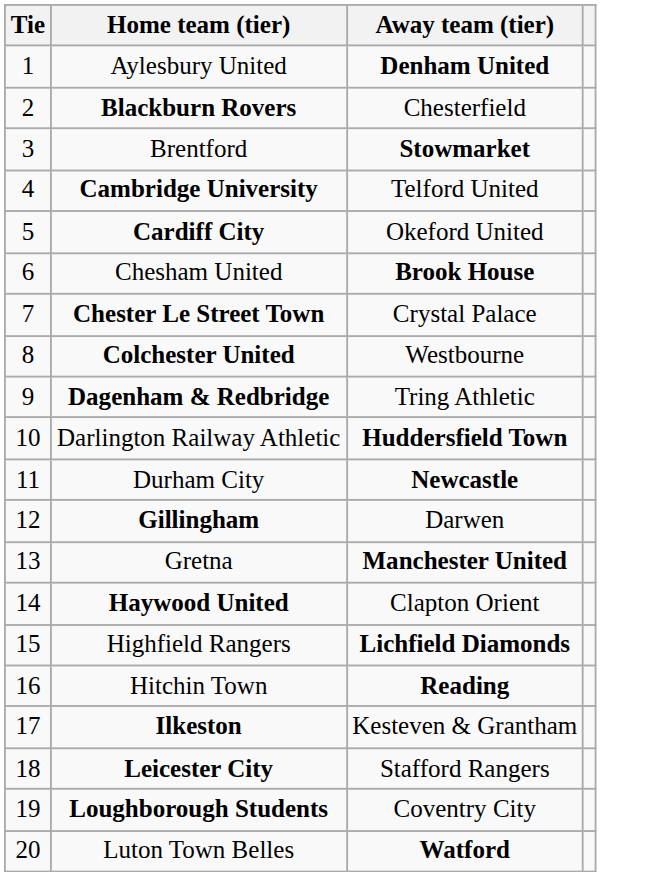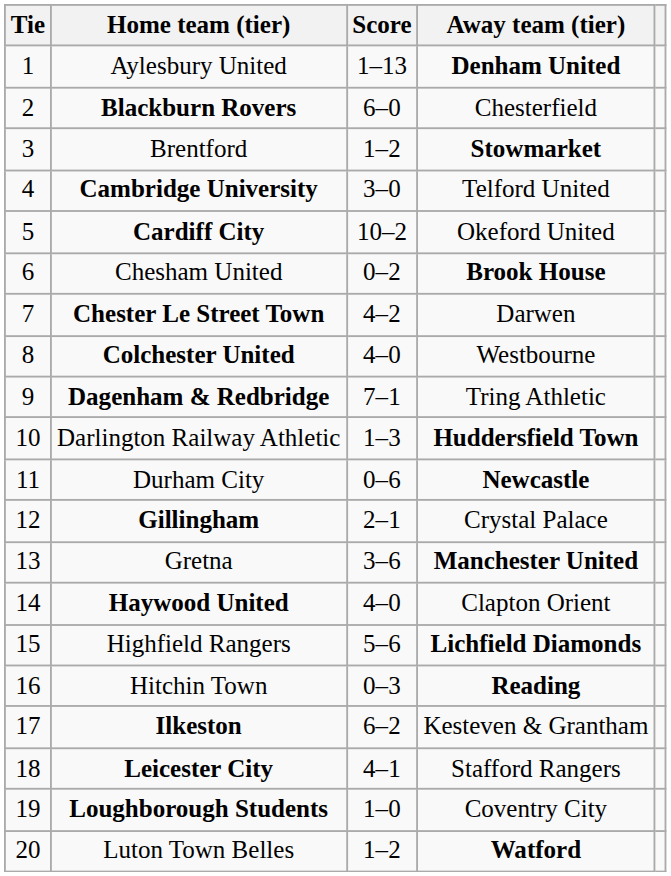 <table class="wikitable" style="text-align:center; font-size:85%">
 <tr>
 <th>Tie</th>
 <th>Home team (tier)</th>
+<th>Score</th>
 <th>Away team (tier)</th>
 <th></th>
 </tr>
 <tr>
 <td align="center">1</td>
 <td>Aylesbury United</td>
+<td align="center">1–13</td>
 <td><strong>Denham United</strong></td>
 <td></td>
 </tr>
 <tr>
 <td align="center">2</td>
 <td><strong>Blackburn Rovers</strong></td>
+<td align="center">6–0</td>
 <td>Chesterfield</td>
 <td></td>
 </tr>
 <tr>
 <td align="center">3</td>
 <td>Brentford</td>
+<td align="center">1–2</td>
 <td><strong>Stowmarket</strong></td>
 <td></td>
 </tr>
 <tr>
 <td align="center">4</td>
 <td><strong>Cambridge University</strong></td>
+<td align="center">3–0</td>
 <td>Telford United</td>
 <td></td>
 </tr>
 <tr>
 <td align="center">5</td>
 <td><strong>Cardiff City</strong></td>
+<td align="center">10–2</td>
 <td>Okeford United</td>
 <td></td>
 </tr>
 <tr>
 <td align="center">6</td>
 <td>Chesham United</td>
+<td align="center">0–2</td>
 <td><strong>Brook House</strong></td>
 <td></td>
 </tr>
 <tr>
 <td align="center">7</td>
 <td><strong>Chester Le Street Town</strong></td>
-<td>Crystal Palace</td>
+<td align="center">4–2</td>
+<td>Darwen</td>
 <td></td>
 </tr>
 <tr>
 <td align="center">8</td>
 <td><strong>Colchester United</strong></td>
+<td align="center">4–0</td>
 <td>Westbourne</td>
 <td></td>
 </tr>
 <tr>
 <td align="center">9</td>
 <td><strong>Dagenham & Redbridge</strong></td>
+<td align="center">7–1</td>
 <td>Tring Athletic</td>
 <td></td>
 </tr>
 <tr>
 <td align="center">10</td>
 <td>Darlington Railway Athletic</td>
+<td align="center">1–3</td>
 <td><strong>Huddersfield Town</strong></td>
 <td></td>
 </tr>
 <tr>
 <td align="center">11</td>
 <td>Durham City</td>
+<td align="center">0–6</td>
 <td><strong>Newcastle</strong></td>
 <td></td>
 </tr>
 <tr>
 <td align="center">12</td>
 <td><strong>Gillingham</strong></td>
-<td>Darwen</td>
+<td align="center">2–1</td>
+<td>Crystal Palace</td>
 <td></td>
 </tr>
 <tr>
 <td align="center">13</td>
 <td>Gretna</td>
+<td align="center">3–6</td>
 <td><strong>Manchester United</strong></td>
 <td></td>
 </tr>
 <tr>
 <td align="center">14</td>
 <td><strong>Haywood United</strong></td>
+<td align="center">4–0</td>
 <td>Clapton Orient</td>
 <td></td>
 </tr>
 <tr>
 <td align="center">15</td>
 <td>Highfield Rangers</td>
+<td align="center">5–6</td>
 <td><strong>Lichfield Diamonds</strong></td>
 <td></td>
 </tr>
 <tr>
 <td align="center">16</td>
 <td>Hitchin Town</td>
+<td align="center">0–3</td>
 <td><strong>Reading</strong></td>
 <td></td>
 </tr>
 <tr>
 <td align="center">17</td>
 <td><strong>Ilkeston</strong></td>
+<td align="center">6–2</td>
 <td>Kesteven & Grantham</td>
 <td></td>
 </tr>
 <tr>
 <td align="center">18</td>
 <td><strong>Leicester City</strong></td>
+<td align="center">4–1</td>
 <td>Stafford Rangers</td>
 <td></td>
 </tr>
 <tr>
 <td align="center">19</td>
 <td><strong>Loughborough Students</strong></td>
+<td align="center">1–0</td>
 <td>Coventry City</td>
 <td></td>
 </tr>
 <tr>
 <td align="center">20</td>
 <td>Luton Town Belles</td>
+<td align="center">1–2</td>
 <td><strong>Watford</strong></td>
 <td></td>
 </tr>
 </table>
